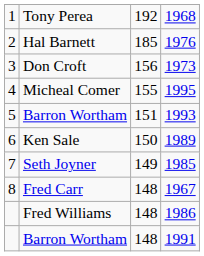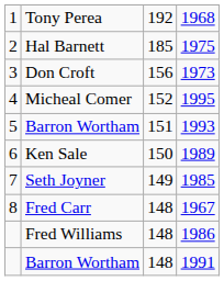 <table class="wikitable">
 <tr>
 </tr>
 <tr>
 <td>1</td>
 <td>Tony Perea</td>
 <td>192</td>
 <td><a href='#'>1968</a></td>
 </tr>
 <tr>
 <td>2</td>
 <td>Hal Barnett</td>
 <td>185</td>
-<td><a href='#'>1976</a></td>
+<td><a href='#'>1975</a></td>
 </tr>
 <tr>
 <td>3</td>
 <td>Don Croft</td>
 <td>156</td>
 <td><a href='#'>1973</a></td>
 </tr>
 <tr>
 <td>4</td>
 <td>Micheal Comer</td>
-<td>155</td>
+<td>152</td>
 <td><a href='#'>1995</a></td>
 </tr>
 <tr>
 <td>5</td>
 <td><a href='#'>Barron Wortham</a></td>
 <td>151</td>
 <td><a href='#'>1993</a></td>
 </tr>
 <tr>
 <td>6</td>
 <td>Ken Sale</td>
 <td>150</td>
 <td><a href='#'>1989</a></td>
 </tr>
 <tr>
 <td>7</td>
 <td><a href='#'>Seth Joyner</a></td>
 <td>149</td>
 <td><a href='#'>1985</a></td>
 </tr>
 <tr>
 <td>8</td>
 <td><a href='#'>Fred Carr</a></td>
 <td>148</td>
 <td><a href='#'>1967</a></td>
 </tr>
 <tr>
 <td></td>
 <td>Fred Williams</td>
 <td>148</td>
 <td><a href='#'>1986</a></td>
 </tr>
 <tr>
 <td></td>
 <td><a href='#'>Barron Wortham</a></td>
 <td>148</td>
 <td><a href='#'>1991</a></td>
 </tr>
 </table>
